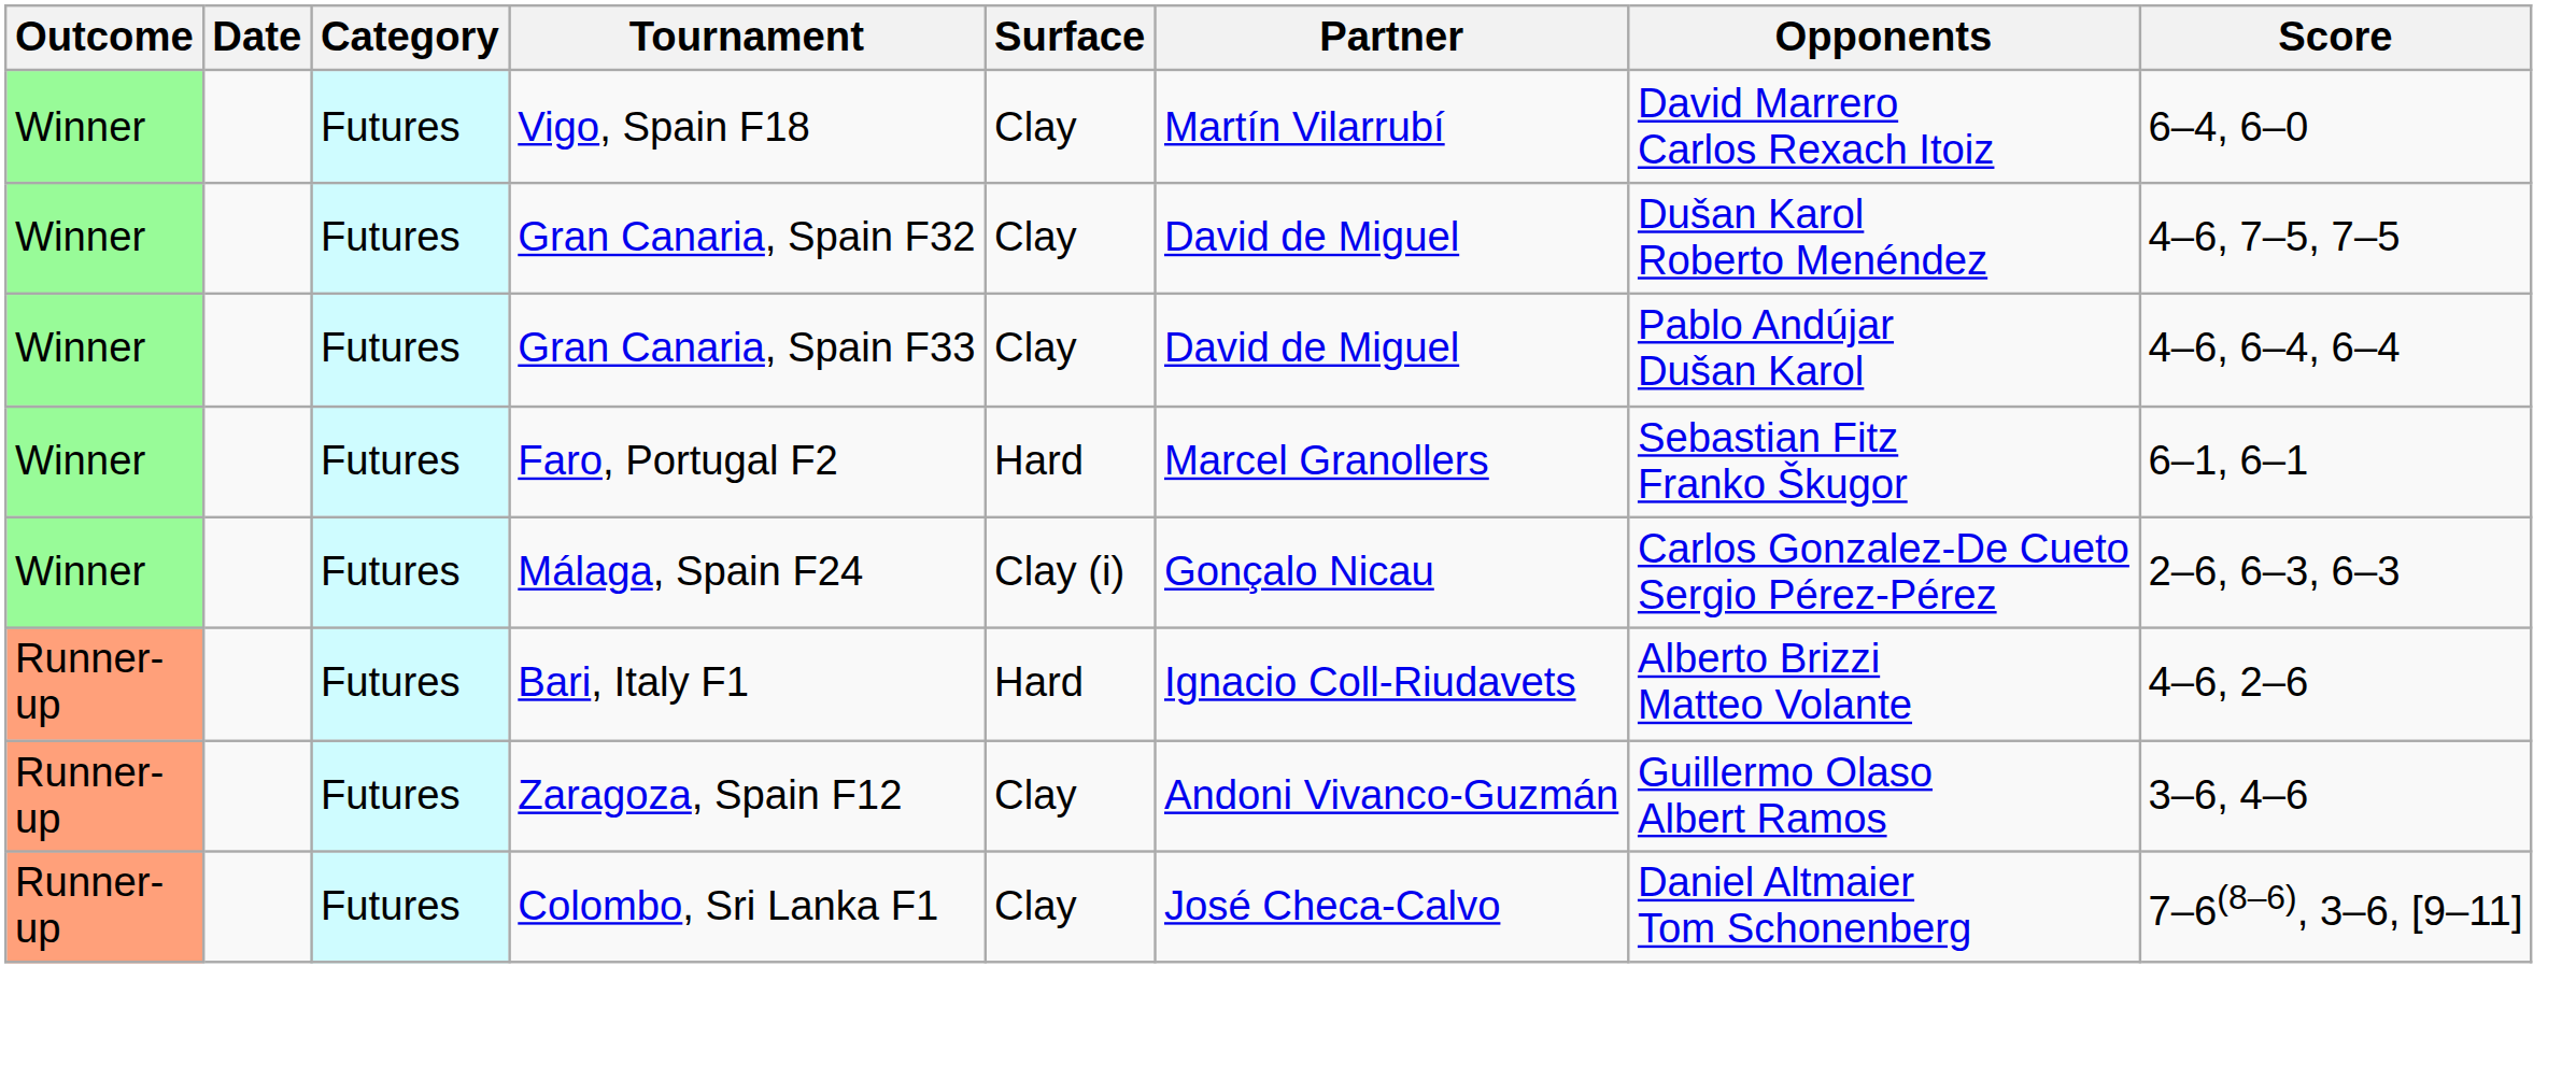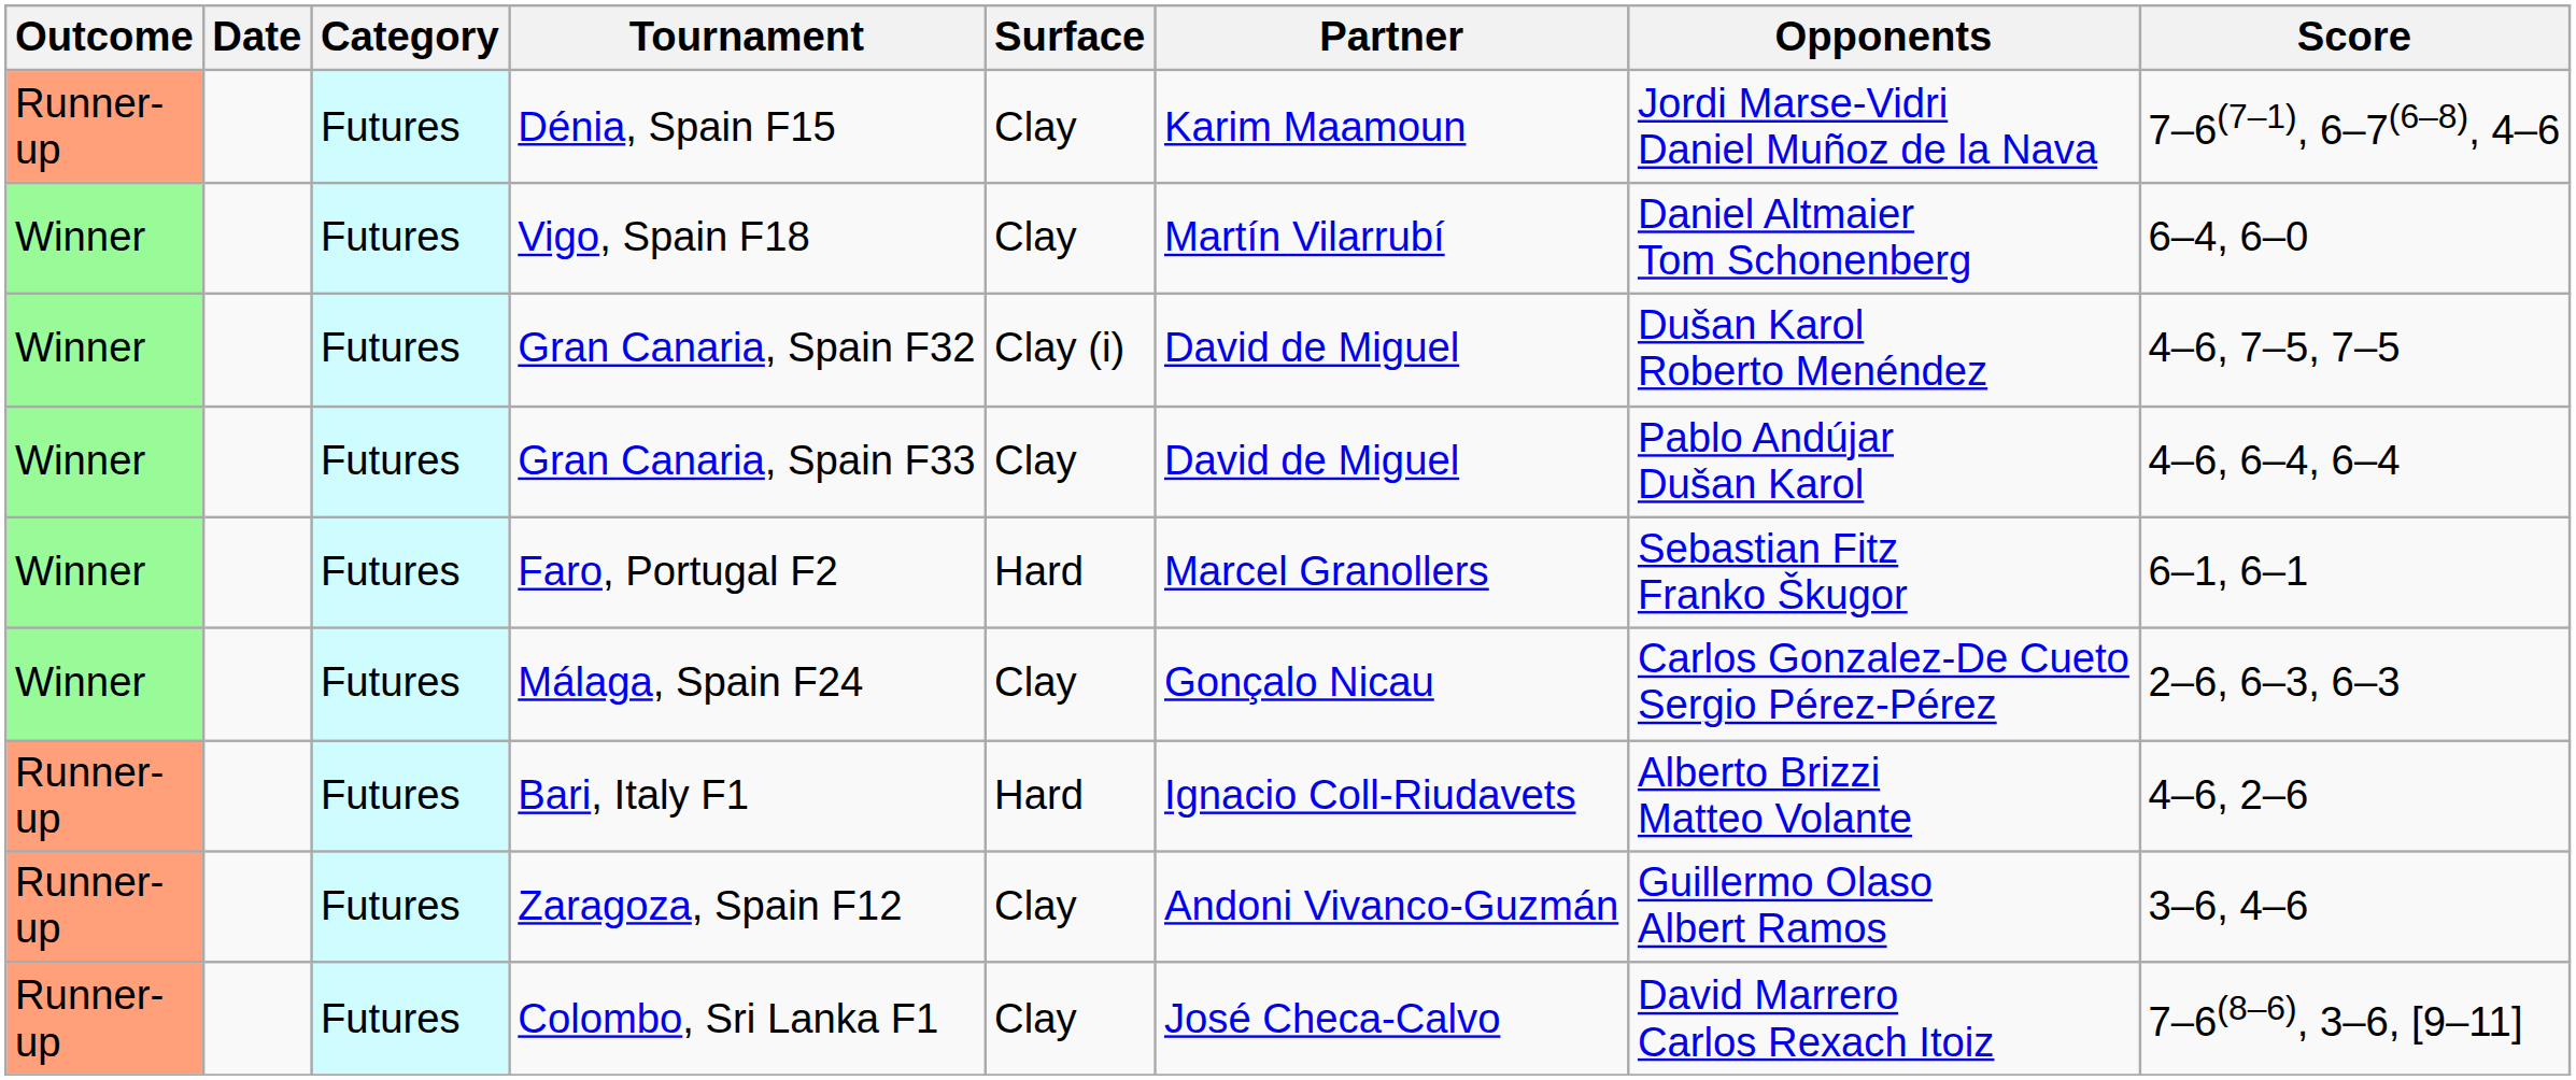 <table class="sortable wikitable">
 <tr>
 <th scope="col" width=40>Outcome</th>
 <th scope="col">Date</th>
 <th scope="col">Category</th>
 <th scope="col">Tournament</th>
 <th scope="col">Surface</th>
 <th scope="col">Partner</th>
 <th scope="col">Opponents</th>
 <th scope="col" class="unsortable">Score</th>
 </tr>
 <tr>
+<td bgcolor=FFA07A>Runner-up</td>
+<td></td>
+<td style=background:#CFFCFF>Futures</td>
+<td><a href='#'>Dénia</a>, Spain F15</td>
+<td>Clay</td>
+<td data-sort-value="Maamoun, K"> <a href='#'>Karim Maamoun</a></td>
+<td data-sort-value="Muñoz de la Nava, Daniel"> <a href='#'>Jordi Marse-Vidri</a><br> <a href='#'>Daniel Muñoz de la Nava</a></td>
+<td>7–6<sup>(7–1)</sup>, 6–7<sup>(6–8)</sup>, 4–6</td>
+</tr>
+<tr>
 <td bgcolor=98FB98>Winner</td>
 <td></td>
 <td style=background:#CFFCFF>Futures</td>
 <td><a href='#'>Vigo</a>, Spain F18</td>
 <td>Clay</td>
 <td data-sort-value="Vilarrubi, M"> <a href='#'>Martín Vilarrubí</a></td>
-<td data-sort-value="Rexach Itoiz, Carlos"> <a href='#'>David Marrero</a><br> <a href='#'>Carlos Rexach Itoiz</a></td>
+<td data-sort-value="Schonenberg, Tom"> <a href='#'>Daniel Altmaier</a><br> <a href='#'>Tom Schonenberg</a></td>
 <td>6–4, 6–0</td>
 </tr>
 <tr>
 <td bgcolor=98FB98>Winner</td>
 <td></td>
 <td style=background:#CFFCFF>Futures</td>
 <td><a href='#'>Gran Canaria</a>, Spain F32</td>
-<td>Clay</td>
+<td>Clay (i)</td>
 <td data-sort-value="Miguel, D"> <a href='#'>David de Miguel</a></td>
 <td data-sort-value="Menendez, Roberto"> <a href='#'>Dušan Karol</a><br> <a href='#'>Roberto Menéndez</a></td>
 <td>4–6, 7–5, 7–5</td>
 </tr>
 <tr>
 <td bgcolor=98FB98>Winner</td>
 <td></td>
 <td style=background:#CFFCFF>Futures</td>
 <td><a href='#'>Gran Canaria</a>, Spain F33</td>
 <td>Clay</td>
 <td data-sort-value="Miguel, D"> <a href='#'>David de Miguel</a></td>
 <td data-sort-value="Karol, Dusan"> <a href='#'>Pablo Andújar</a><br> <a href='#'>Dušan Karol</a></td>
 <td>4–6, 6–4, 6–4</td>
 </tr>
 <tr>
 <td bgcolor=98FB98>Winner</td>
 <td></td>
 <td style=background:#CFFCFF>Futures</td>
 <td><a href='#'>Faro</a>, Portugal F2</td>
 <td>Hard</td>
 <td data-sort-value="Granollers, M"> <a href='#'>Marcel Granollers</a></td>
 <td data-sort-value="Skugor, Franko"> <a href='#'>Sebastian Fitz</a><br> <a href='#'>Franko Škugor</a></td>
 <td>6–1, 6–1</td>
 </tr>
 <tr>
 <td bgcolor=98FB98>Winner</td>
 <td></td>
 <td style=background:#CFFCFF>Futures</td>
 <td><a href='#'>Málaga</a>, Spain F24</td>
-<td>Clay (i)</td>
+<td>Clay</td>
 <td data-sort-value="Nicau, G"> <a href='#'>Gonçalo Nicau</a></td>
 <td data-sort-value="Perez-Perez, Sergio"> <a href='#'>Carlos Gonzalez-De Cueto</a><br> <a href='#'>Sergio Pérez-Pérez</a></td>
 <td>2–6, 6–3, 6–3</td>
 </tr>
 <tr>
 <td bgcolor=FFA07A>Runner-up</td>
 <td></td>
 <td style=background:#CFFCFF>Futures</td>
 <td><a href='#'>Bari</a>, Italy F1</td>
 <td>Hard</td>
 <td data-sort-value="Coll-Riudavets, I"> <a href='#'>Ignacio Coll-Riudavets</a></td>
 <td data-sort-value="Volante, Matteo"> <a href='#'>Alberto Brizzi</a><br> <a href='#'>Matteo Volante</a></td>
 <td>4–6, 2–6</td>
 </tr>
 <tr>
 <td bgcolor=FFA07A>Runner-up</td>
 <td></td>
 <td style=background:#CFFCFF>Futures</td>
 <td><a href='#'>Zaragoza</a>, Spain F12</td>
 <td>Clay</td>
 <td data-sort-value="Vivanco-Guzman, A"> <a href='#'>Andoni Vivanco-Guzmán</a></td>
 <td data-sort-value="Ramos, Albert"> <a href='#'>Guillermo Olaso</a><br> <a href='#'>Albert Ramos</a></td>
 <td>3–6, 4–6</td>
 </tr>
 <tr>
 <td bgcolor=FFA07A>Runner-up</td>
 <td></td>
 <td style=background:#CFFCFF>Futures</td>
 <td><a href='#'>Colombo</a>, Sri Lanka F1</td>
 <td>Clay</td>
 <td data-sort-value="Checa-Calvo, J"> <a href='#'>José Checa-Calvo</a></td>
-<td data-sort-value="Schonenberg, Tom"> <a href='#'>Daniel Altmaier</a><br> <a href='#'>Tom Schonenberg</a></td>
+<td data-sort-value="Rexach Itoiz, Carlos"> <a href='#'>David Marrero</a><br> <a href='#'>Carlos Rexach Itoiz</a></td>
 <td>7–6<sup>(8–6)</sup>, 3–6, [9–11]</td>
 </tr>
 </table>
